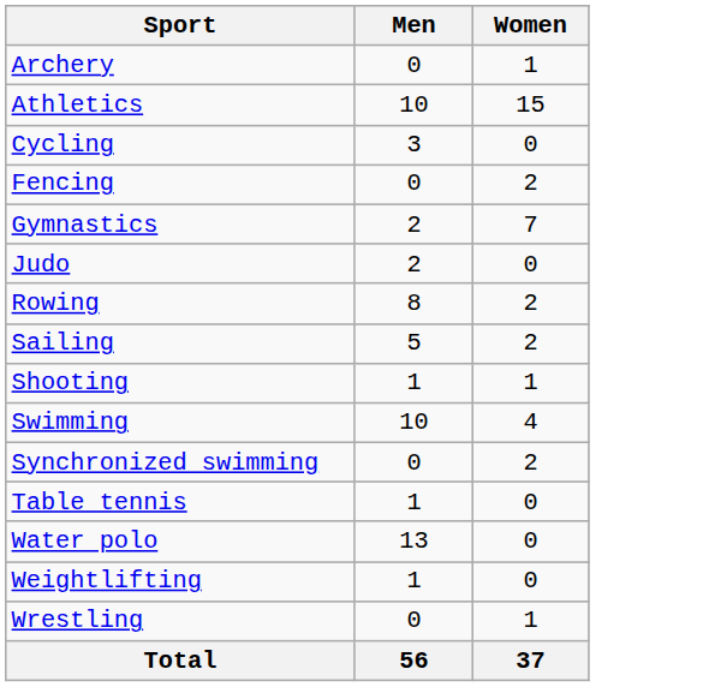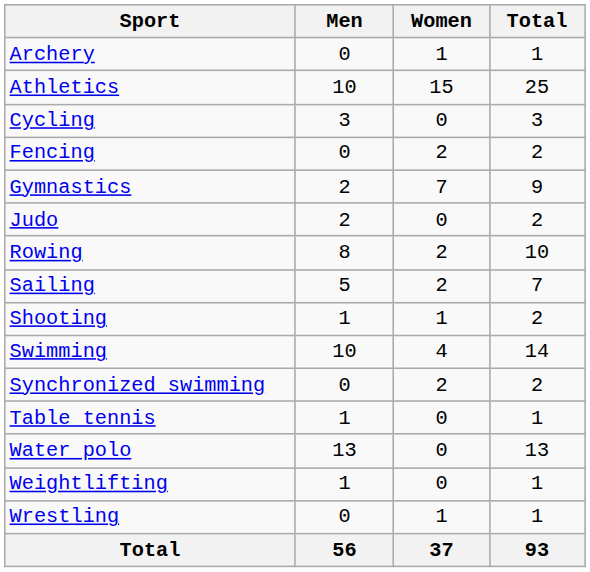 <table class="wikitable sortable" style="text-align:center;">
 <tr>
 <th width=180>Sport</th>
 <th width=57>Men</th>
 <th width=55>Women</th>
+<th width=55>Total</th>
 </tr>
 <tr>
 <td align=left><a href='#'>Archery</a></td>
 <td>0</td>
+<td>1</td>
 <td>1</td>
 </tr>
 <tr>
 <td align=left><a href='#'>Athletics</a></td>
 <td>10</td>
 <td>15</td>
+<td>25</td>
 </tr>
 <tr>
 <td align=left><a href='#'>Cycling</a></td>
 <td>3</td>
 <td>0</td>
+<td>3</td>
 </tr>
 <tr>
 <td align=left><a href='#'>Fencing</a></td>
 <td>0</td>
+<td>2</td>
 <td>2</td>
 </tr>
 <tr>
 <td align=left><a href='#'>Gymnastics</a></td>
 <td>2</td>
 <td>7</td>
+<td>9</td>
 </tr>
 <tr>
 <td align=left><a href='#'>Judo</a></td>
 <td>2</td>
 <td>0</td>
+<td>2</td>
 </tr>
 <tr>
 <td align=left><a href='#'>Rowing</a></td>
 <td>8</td>
 <td>2</td>
+<td>10</td>
 </tr>
 <tr>
 <td align=left><a href='#'>Sailing</a></td>
 <td>5</td>
 <td>2</td>
+<td>7</td>
 </tr>
 <tr>
 <td align=left><a href='#'>Shooting</a></td>
 <td>1</td>
 <td>1</td>
+<td>2</td>
 </tr>
 <tr>
 <td align=left><a href='#'>Swimming</a></td>
 <td>10</td>
 <td>4</td>
+<td>14</td>
 </tr>
 <tr>
 <td align=left><a href='#'>Synchronized swimming</a></td>
 <td>0</td>
+<td>2</td>
 <td>2</td>
 </tr>
 <tr>
 <td align=left><a href='#'>Table tennis</a></td>
 <td>1</td>
 <td>0</td>
+<td>1</td>
 </tr>
 <tr>
 <td align=left><a href='#'>Water polo</a></td>
 <td>13</td>
 <td>0</td>
+<td>13</td>
 </tr>
 <tr>
 <td align=left><a href='#'>Weightlifting</a></td>
 <td>1</td>
 <td>0</td>
+<td>1</td>
 </tr>
 <tr>
 <td align=left><a href='#'>Wrestling</a></td>
 <td>0</td>
+<td>1</td>
 <td>1</td>
 </tr>
 <tr>
 <th>Total</th>
 <th>56</th>
 <th>37</th>
+<th>93</th>
 </tr>
 </table>
